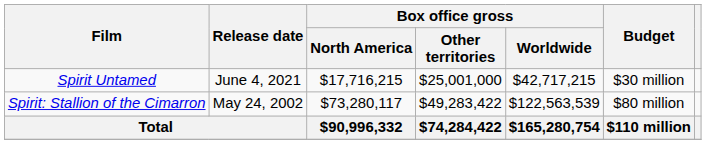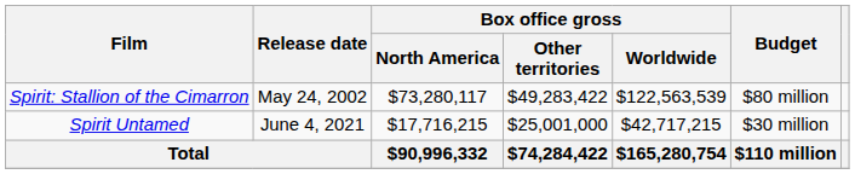 <table class="wikitable" style="text-align: center;">
 <tr>
 <th rowspan="2">Film</th>
 <th rowspan="2">Release date</th>
 <th colspan="3">Box office gross</th>
 <th rowspan="2">Budget</th>
 <th rowspan="2"></th>
 </tr>
 <tr>
 <th>North America</th>
 <th>Other <br>territories</th>
 <th>Worldwide</th>
 </tr>
 <tr>
+<td><em><a href='#'>Spirit: Stallion of the Cimarron</a></em></td>
+<td>May 24, 2002</td>
+<td>$73,280,117</td>
+<td>$49,283,422</td>
+<td>$122,563,539</td>
+<td>$80 million</td>
+<td></td>
+</tr>
+<tr>
 <td><em><a href='#'>Spirit Untamed</a></em></td>
 <td>June 4, 2021</td>
 <td>$17,716,215</td>
 <td>$25,001,000</td>
 <td>$42,717,215</td>
 <td>$30 million</td>
-<td></td>
-</tr>
-<tr>
-<td><em><a href='#'>Spirit: Stallion of the Cimarron</a></em></td>
-<td>May 24, 2002</td>
-<td>$73,280,117</td>
-<td>$49,283,422</td>
-<td>$122,563,539</td>
-<td>$80 million</td>
 <td></td>
 </tr>
 <tr>
 <th colspan="2">Total</th>
 <th>$90,996,332</th>
 <th>$74,284,422</th>
 <th>$165,280,754</th>
 <th>$110 million</th>
 <th></th>
 </tr>
 <tr>
 </tr>
 </table>
